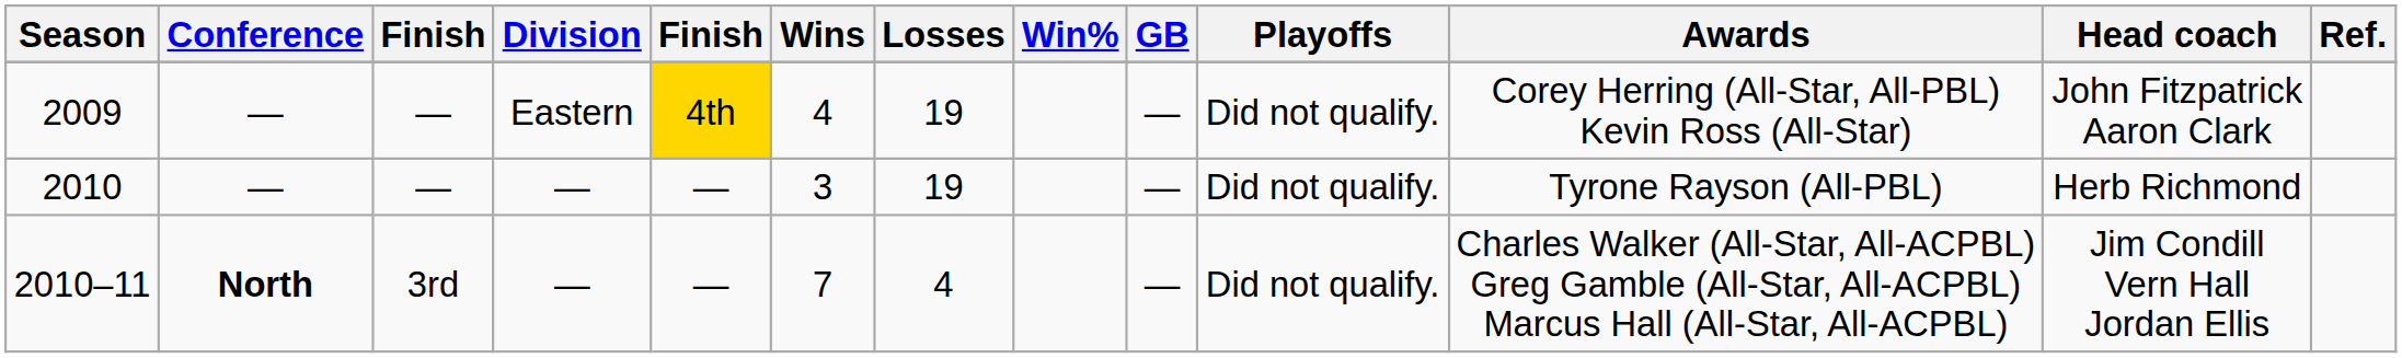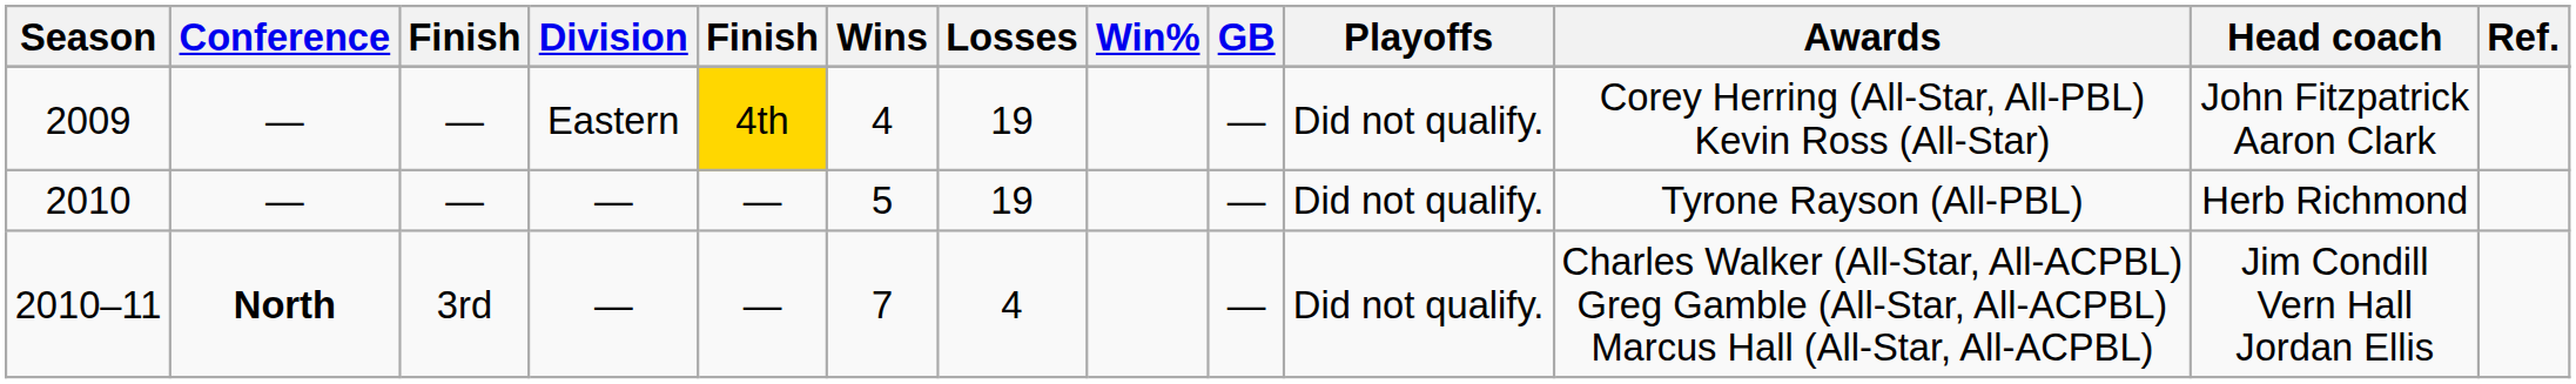 <table class="wikitable" style="text-align:center; font-size:95%" summary="Season (sortable), Conference, Finish (sortable), Division, Finish (sortable), Wins (sortable), Losses (sortable), Win% (sortable), GB (sortable), Playoffs, Awards and Head coach">
 <tr>
 <th scope="col">Season</th>
 <th scope="col" class="unsortable"><a href='#'>Conference</a></th>
 <th scope="col">Finish</th>
 <th scope="col" class="unsortable"><a href='#'>Division</a></th>
 <th scope="col">Finish</th>
 <th scope="col">Wins</th>
 <th scope="col">Losses</th>
 <th scope="col" class="unsortable"><a href='#'>Win%</a></th>
 <th scope="col" data-sort-type="number"><a href='#'>GB</a></th>
 <th scope="col" class="unsortable">Playoffs</th>
 <th scope="col" class="unsortable">Awards</th>
 <th scope="col" class="unsortable">Head coach</th>
 <th scope="col" class="unsortable">Ref.</th>
 </tr>
 <tr>
 </tr>
 <tr>
 <td>2009</td>
 <td>—</td>
 <td>—</td>
 <td>Eastern</td>
 <td style="background: gold;">4th</td>
 <td>4</td>
 <td>19</td>
 <td></td>
 <td>—</td>
 <td>Did not qualify.</td>
 <td>Corey Herring (All-Star, All-PBL)<br>Kevin Ross (All-Star)</td>
 <td>John Fitzpatrick<br>Aaron Clark</td>
 <td></td>
 </tr>
 <tr>
 <td>2010</td>
 <td>—</td>
 <td>—</td>
 <td>—</td>
 <td>—</td>
-<td>3</td>
+<td>5</td>
 <td>19</td>
 <td></td>
 <td>—</td>
 <td>Did not qualify.</td>
 <td>Tyrone Rayson (All-PBL)</td>
 <td>Herb Richmond</td>
 <td></td>
 </tr>
 <tr>
 <td>2010–11</td>
 <td><strong>North</strong></td>
 <td>3rd</td>
 <td>—</td>
 <td>—</td>
 <td>7</td>
 <td>4</td>
 <td></td>
 <td>—</td>
 <td>Did not qualify.</td>
 <td>Charles Walker (All-Star, All-ACPBL)<br>Greg Gamble (All-Star, All-ACPBL)<br>Marcus Hall (All-Star, All-ACPBL)</td>
 <td>Jim Condill<br>Vern Hall<br>Jordan Ellis</td>
 <td></td>
 </tr>
 </table>
